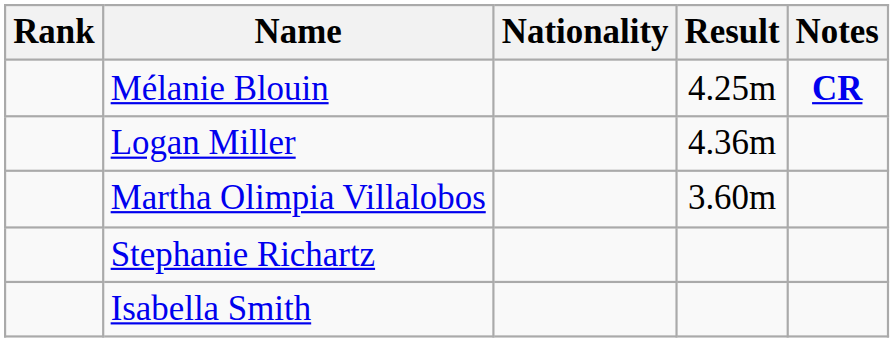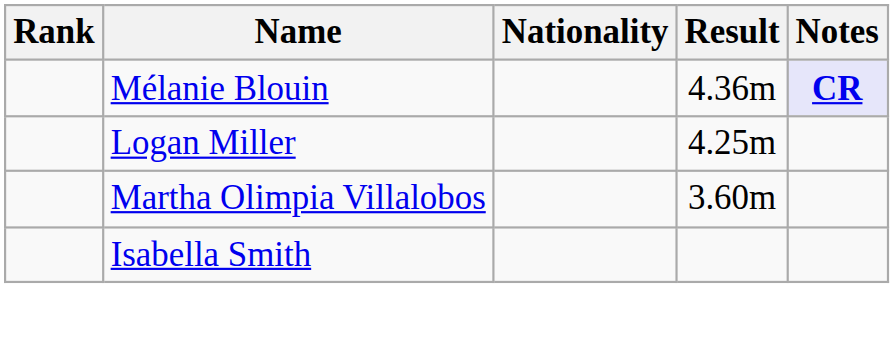 <table class="wikitable sortable" style="text-align:center">
 <tr>
 <th>Rank</th>
 <th>Name</th>
 <th>Nationality</th>
 <th>Result</th>
 <th>Notes</th>
 </tr>
 <tr>
 <td></td>
 <td align=left><a href='#'>Mélanie Blouin</a></td>
 <td align=left></td>
-<td>4.25m</td>
-<td><a href='#'><strong>CR</strong></a></td>
+<td>4.36m</td>
+<td style="background: lavender;"><a href='#'><strong>CR</strong></a></td>
 </tr>
 <tr>
 <td></td>
 <td align=left><a href='#'>Logan Miller</a></td>
 <td align=left></td>
-<td>4.36m</td>
+<td>4.25m</td>
 <td></td>
 </tr>
 <tr>
 <td></td>
 <td align=left><a href='#'>Martha Olimpia Villalobos</a></td>
 <td align=left></td>
 <td>3.60m</td>
 <td></td>
 </tr>
 <tr>
 <td></td>
-<td align=left><a href='#'>Stephanie Richartz</a></td>
-<td align=left></td>
-<td></td>
-<td></td>
-</tr>
-<tr>
-<td></td>
 <td align=left><a href='#'>Isabella Smith</a></td>
 <td align=left></td>
 <td></td>
 <td></td>
 </tr>
 </table>
